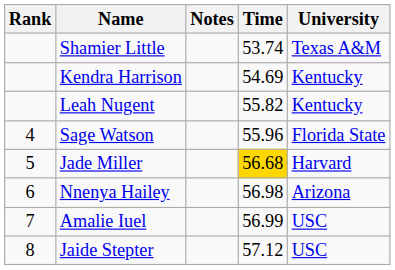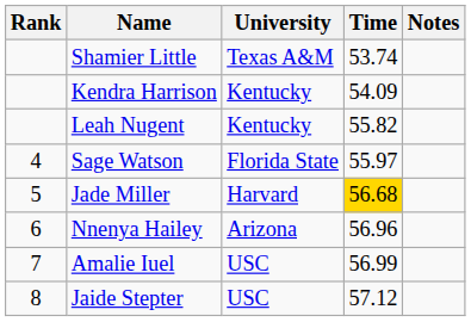 <table class="wikitable sortable" style="text-align:center">
 <tr>
 <th>Rank</th>
 <th>Name</th>
+<th>University</th>
+<th>Time</th>
 <th>Notes</th>
-<th>Time</th>
-<th>University</th>
 </tr>
 <tr>
 <td></td>
 <td align=left><a href='#'>Shamier Little</a></td>
+<td align=left><a href='#'>Texas A&M</a></td>
+<td>53.74</td>
 <td></td>
-<td>53.74</td>
-<td align=left><a href='#'>Texas A&M</a></td>
 </tr>
 <tr>
 <td></td>
 <td align=left><a href='#'>Kendra Harrison</a></td>
+<td align=left><a href='#'>Kentucky</a></td>
+<td>54.09</td>
 <td></td>
-<td>54.69</td>
-<td align=left><a href='#'>Kentucky</a></td>
 </tr>
 <tr>
 <td></td>
 <td align=left><a href='#'>Leah Nugent</a></td>
+<td align=left><a href='#'>Kentucky</a></td>
+<td>55.82</td>
 <td></td>
-<td>55.82</td>
-<td align=left><a href='#'>Kentucky</a></td>
 </tr>
 <tr>
 <td>4</td>
 <td align=left><a href='#'>Sage Watson</a> </td>
+<td align=left><a href='#'>Florida State</a></td>
+<td>55.97</td>
 <td></td>
-<td>55.96</td>
-<td align=left><a href='#'>Florida State</a></td>
 </tr>
 <tr>
 <td>5</td>
 <td align=left><a href='#'>Jade Miller</a></td>
+<td align="left"><a href='#'>Harvard</a></td>
+<td style="background: gold;">56.68</td>
 <td></td>
-<td style="background: gold;">56.68</td>
-<td align="left"><a href='#'>Harvard</a></td>
 </tr>
 <tr>
 <td>6</td>
 <td align=left><a href='#'>Nnenya Hailey</a></td>
+<td align="left"><a href='#'>Arizona</a></td>
+<td>56.96</td>
 <td></td>
-<td>56.98</td>
-<td align="left"><a href='#'>Arizona</a></td>
 </tr>
 <tr>
 <td>7</td>
 <td align=left><a href='#'>Amalie Iuel</a> </td>
+<td align=left><a href='#'>USC</a></td>
+<td>56.99</td>
 <td></td>
-<td>56.99</td>
-<td align=left><a href='#'>USC</a></td>
 </tr>
 <tr>
 <td>8</td>
 <td align=left><a href='#'>Jaide Stepter</a></td>
+<td align=left><a href='#'>USC</a></td>
+<td>57.12</td>
 <td></td>
-<td>57.12</td>
-<td align=left><a href='#'>USC</a></td>
 </tr>
 </table>
